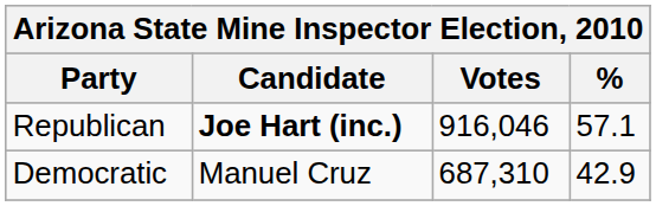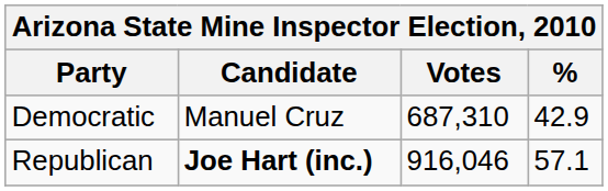 <table class="wikitable">
 <tr>
 <th colspan="4">Arizona State Mine Inspector Election, 2010</th>
 </tr>
 <tr>
 <th>Party</th>
 <th>Candidate</th>
 <th>Votes</th>
 <th>%</th>
 </tr>
 <tr>
+<td>Democratic</td>
+<td>Manuel Cruz</td>
+<td>687,310</td>
+<td>42.9</td>
+</tr>
+<tr>
 <td>Republican</td>
 <td><strong>Joe Hart (inc.)</strong></td>
 <td>916,046</td>
 <td>57.1</td>
 </tr>
-<tr>
-<td>Democratic</td>
-<td>Manuel Cruz</td>
-<td>687,310</td>
-<td>42.9</td>
-</tr>
 </table>
